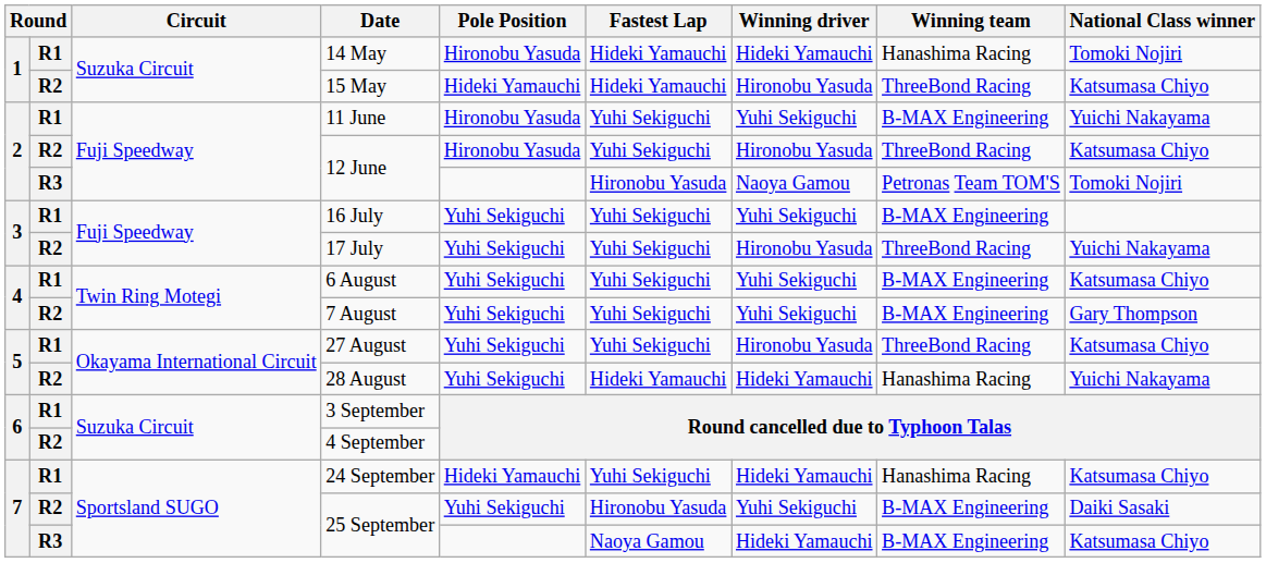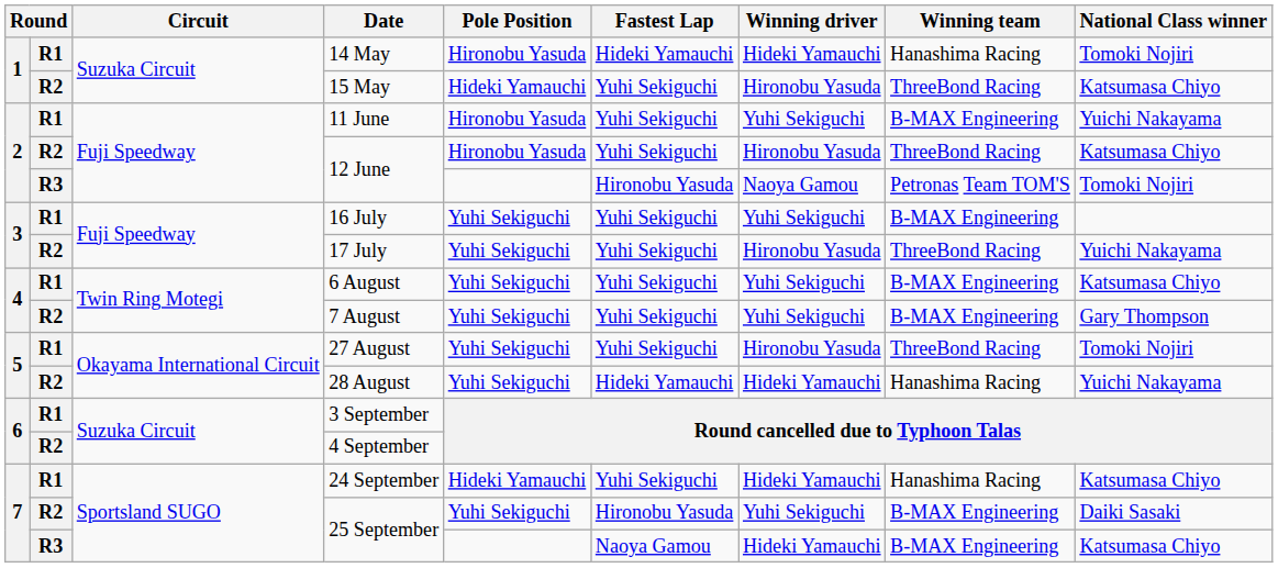 <table class="wikitable" style="font-size: 85%;">
 <tr>
 <th colspan=2>Round</th>
 <th>Circuit</th>
 <th>Date</th>
 <th>Pole Position</th>
 <th>Fastest Lap</th>
 <th>Winning driver</th>
 <th>Winning team</th>
 <th nowrap>National Class winner</th>
 </tr>
 <tr>
 <th rowspan=2>1</th>
 <th>R1</th>
 <td rowspan=2><a href='#'>Suzuka Circuit</a></td>
 <td>14 May</td>
 <td> <a href='#'>Hironobu Yasuda</a></td>
 <td> <a href='#'>Hideki Yamauchi</a></td>
 <td> <a href='#'>Hideki Yamauchi</a></td>
 <td>Hanashima Racing</td>
 <td> <a href='#'>Tomoki Nojiri</a></td>
 </tr>
 <tr>
 <th>R2</th>
 <td>15 May</td>
 <td> <a href='#'>Hideki Yamauchi</a></td>
-<td> <a href='#'>Hideki Yamauchi</a></td>
+<td> <a href='#'>Yuhi Sekiguchi</a></td>
 <td> <a href='#'>Hironobu Yasuda</a></td>
 <td><a href='#'>ThreeBond Racing</a></td>
 <td nowrap> <a href='#'>Katsumasa Chiyo</a></td>
 </tr>
 <tr>
 <th rowspan=3>2</th>
 <th>R1</th>
 <td rowspan=3><a href='#'>Fuji Speedway</a></td>
 <td>11 June</td>
 <td nowrap> <a href='#'>Hironobu Yasuda</a></td>
 <td> <a href='#'>Yuhi Sekiguchi</a></td>
 <td> <a href='#'>Yuhi Sekiguchi</a></td>
 <td><a href='#'>B-MAX Engineering</a></td>
 <td> <a href='#'>Yuichi Nakayama</a></td>
 </tr>
 <tr>
 <th>R2</th>
 <td rowspan=2>12 June</td>
 <td nowrap> <a href='#'>Hironobu Yasuda</a></td>
 <td> <a href='#'>Yuhi Sekiguchi</a></td>
 <td nowrap> <a href='#'>Hironobu Yasuda</a></td>
 <td><a href='#'>ThreeBond Racing</a></td>
 <td> <a href='#'>Katsumasa Chiyo</a></td>
 </tr>
 <tr>
 <th>R3</th>
 <td></td>
 <td nowrap> <a href='#'>Hironobu Yasuda</a></td>
 <td> <a href='#'>Naoya Gamou</a></td>
 <td nowrap><a href='#'>Petronas</a> <a href='#'>Team TOM'S</a></td>
 <td> <a href='#'>Tomoki Nojiri</a></td>
 </tr>
 <tr>
 <th rowspan=2>3</th>
 <th>R1</th>
 <td rowspan=2><a href='#'>Fuji Speedway</a></td>
 <td>16 July</td>
 <td> <a href='#'>Yuhi Sekiguchi</a></td>
 <td> <a href='#'>Yuhi Sekiguchi</a></td>
 <td> <a href='#'>Yuhi Sekiguchi</a></td>
 <td><a href='#'>B-MAX Engineering</a></td>
 <td> </td>
 </tr>
 <tr>
 <th>R2</th>
 <td>17 July</td>
 <td> <a href='#'>Yuhi Sekiguchi</a></td>
 <td> <a href='#'>Yuhi Sekiguchi</a></td>
 <td> <a href='#'>Hironobu Yasuda</a></td>
 <td><a href='#'>ThreeBond Racing</a></td>
 <td> <a href='#'>Yuichi Nakayama</a></td>
 </tr>
 <tr>
 <th rowspan=2>4</th>
 <th>R1</th>
 <td rowspan=2><a href='#'>Twin Ring Motegi</a></td>
 <td>6 August</td>
 <td> <a href='#'>Yuhi Sekiguchi</a></td>
 <td> <a href='#'>Yuhi Sekiguchi</a></td>
 <td> <a href='#'>Yuhi Sekiguchi</a></td>
 <td><a href='#'>B-MAX Engineering</a></td>
 <td> <a href='#'>Katsumasa Chiyo</a></td>
 </tr>
 <tr>
 <th>R2</th>
 <td>7 August</td>
 <td> <a href='#'>Yuhi Sekiguchi</a></td>
 <td> <a href='#'>Yuhi Sekiguchi</a></td>
 <td> <a href='#'>Yuhi Sekiguchi</a></td>
 <td><a href='#'>B-MAX Engineering</a></td>
 <td> <a href='#'>Gary Thompson</a></td>
 </tr>
 <tr>
 <th rowspan=2>5</th>
 <th>R1</th>
 <td rowspan=2 nowrap><a href='#'>Okayama International Circuit</a></td>
 <td>27 August</td>
 <td> <a href='#'>Yuhi Sekiguchi</a></td>
 <td> <a href='#'>Yuhi Sekiguchi</a></td>
 <td> <a href='#'>Hironobu Yasuda</a></td>
 <td><a href='#'>ThreeBond Racing</a></td>
-<td> <a href='#'>Katsumasa Chiyo</a></td>
+<td> <a href='#'>Tomoki Nojiri</a></td>
 </tr>
 <tr>
 <th>R2</th>
 <td>28 August</td>
 <td> <a href='#'>Yuhi Sekiguchi</a></td>
 <td nowrap> <a href='#'>Hideki Yamauchi</a></td>
 <td nowrap> <a href='#'>Hideki Yamauchi</a></td>
 <td>Hanashima Racing</td>
 <td> <a href='#'>Yuichi Nakayama</a></td>
 </tr>
 <tr>
 <th rowspan=2>6</th>
 <th>R1</th>
 <td rowspan=2><a href='#'>Suzuka Circuit</a></td>
 <td>3 September</td>
 <th rowspan=2 colspan=5>Round cancelled due to <a href='#'>Typhoon Talas</a></th>
 </tr>
 <tr>
 <th>R2</th>
 <td>4 September</td>
 </tr>
 <tr>
 <th rowspan=3>7</th>
 <th>R1</th>
 <td rowspan=3><a href='#'>Sportsland SUGO</a></td>
 <td>24 September</td>
 <td> <a href='#'>Hideki Yamauchi</a></td>
 <td> <a href='#'>Yuhi Sekiguchi</a></td>
 <td> <a href='#'>Hideki Yamauchi</a></td>
 <td>Hanashima Racing</td>
 <td> <a href='#'>Katsumasa Chiyo</a></td>
 </tr>
 <tr>
 <th>R2</th>
 <td rowspan=2 nowrap>25 September</td>
 <td> <a href='#'>Yuhi Sekiguchi</a></td>
 <td> <a href='#'>Hironobu Yasuda</a></td>
 <td> <a href='#'>Yuhi Sekiguchi</a></td>
 <td><a href='#'>B-MAX Engineering</a></td>
 <td> <a href='#'>Daiki Sasaki</a></td>
 </tr>
 <tr>
 <th>R3</th>
 <td></td>
 <td> <a href='#'>Naoya Gamou</a></td>
 <td> <a href='#'>Hideki Yamauchi</a></td>
 <td><a href='#'>B-MAX Engineering</a></td>
 <td> <a href='#'>Katsumasa Chiyo</a></td>
 </tr>
 </table>
